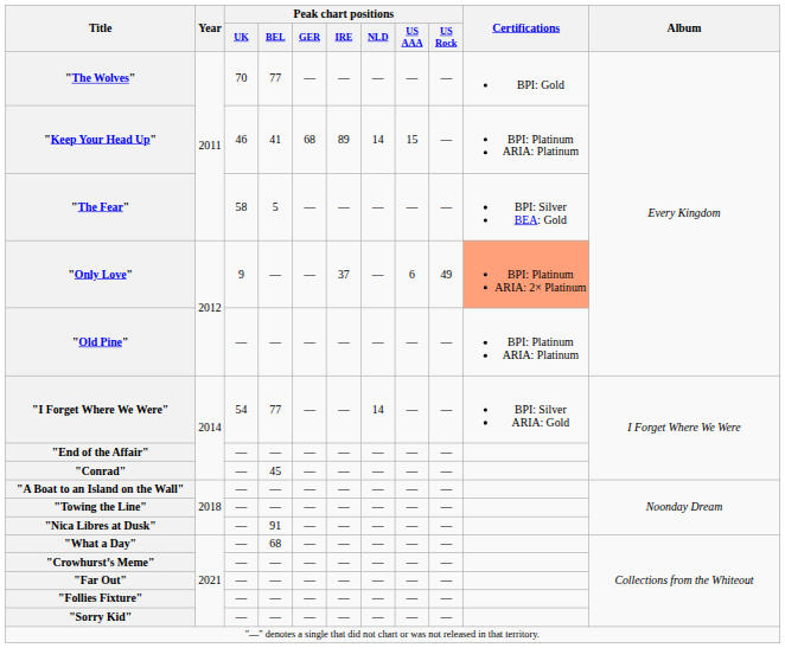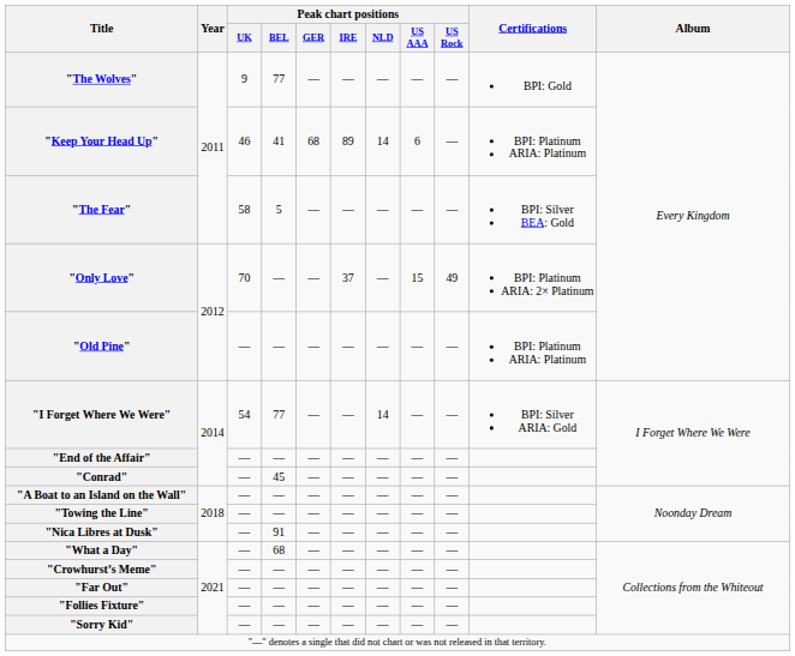 <table class="wikitable plainrowheaders" style="text-align:center;">
 <tr>
 <th scope="col" rowspan="2" style="width:16em;">Title</th>
 <th scope="col" rowspan="2">Year</th>
 <th scope="col" colspan="7">Peak chart positions</th>
 <th scope="col" rowspan="2"><a href='#'>Certifications</a></th>
 <th scope="col" rowspan="2" style="width:16em;">Album</th>
 </tr>
 <tr>
 <th scope="col" style="width:3em;font-size:85%;"><a href='#'>UK</a><br></th>
 <th scope="col" style="width:3em;font-size:85%;"><a href='#'>BEL</a><br></th>
 <th scope="col" style="width:3em;font-size:85%;"><a href='#'>GER</a><br></th>
 <th scope="col" style="width:3em;font-size:85%;"><a href='#'>IRE</a><br></th>
 <th scope="col" style="width:3em;font-size:85%;"><a href='#'>NLD</a><br></th>
 <th scope="col" style="width:3em;font-size:85%;"><a href='#'>US<br>AAA</a><br></th>
 <th scope="col" style="width:3em;font-size:85%;"><a href='#'>US Rock</a><br></th>
 </tr>
 <tr>
 <th scope="row">"<a href='#'>The Wolves</a>"</th>
 <td rowspan="3">2011</td>
-<td>70</td>
+<td>9</td>
 <td>77</td>
 <td>—</td>
 <td>—</td>
 <td>—</td>
 <td>—</td>
 <td>—</td>
 <td><br><ul><li>BPI: Gold</li></ul></td>
 <td rowspan="5"><em>Every Kingdom</em></td>
 </tr>
 <tr>
 <th scope="row">"<a href='#'>Keep Your Head Up</a>"</th>
 <td>46</td>
 <td>41</td>
 <td>68</td>
 <td>89</td>
 <td>14</td>
-<td>15</td>
+<td>6</td>
 <td>—</td>
 <td><br><ul><li>BPI: Platinum</li><li>ARIA: Platinum</li></ul></td>
 </tr>
 <tr>
 <th scope="row">"<a href='#'>The Fear</a>"</th>
 <td>58</td>
 <td>5</td>
 <td>—</td>
 <td>—</td>
 <td>—</td>
 <td>—</td>
 <td>—</td>
 <td><br><ul><li>BPI: Silver</li><li><a href='#'>BEA</a>: Gold</li></ul></td>
 </tr>
 <tr>
 <th scope="row">"<a href='#'>Only Love</a>"</th>
 <td rowspan="2">2012</td>
-<td>9</td>
+<td>70</td>
 <td>—</td>
 <td>—</td>
 <td>37</td>
 <td>—</td>
-<td>6</td>
+<td>15</td>
 <td>49</td>
-<td style="background: lightsalmon;"><br><ul><li>BPI: Platinum</li><li>ARIA: 2× Platinum</li></ul></td>
+<td><br><ul><li>BPI: Platinum</li><li>ARIA: 2× Platinum</li></ul></td>
 </tr>
 <tr>
 <th scope="row">"<a href='#'>Old Pine</a>"</th>
 <td>—</td>
 <td>—</td>
 <td>—</td>
 <td>—</td>
 <td>—</td>
 <td>—</td>
 <td>—</td>
 <td><br><ul><li>BPI: Platinum</li><li>ARIA: Platinum</li></ul></td>
 </tr>
 <tr>
 <th scope="row">"I Forget Where We Were"</th>
 <td rowspan="3">2014</td>
 <td>54</td>
 <td>77</td>
 <td>—</td>
 <td>—</td>
 <td>14</td>
 <td>—</td>
 <td>—</td>
 <td><br><ul><li>BPI: Silver</li><li>ARIA: Gold</li></ul></td>
 <td rowspan="3"><em>I Forget Where We Were</em></td>
 </tr>
 <tr>
 <th scope="row">"End of the Affair"</th>
 <td>—</td>
 <td>—</td>
 <td>—</td>
 <td>—</td>
 <td>—</td>
 <td>—</td>
 <td>—</td>
 <td></td>
 </tr>
 <tr>
 <th scope="row">"Conrad"</th>
 <td>—</td>
 <td>45</td>
 <td>—</td>
 <td>—</td>
 <td>—</td>
 <td>—</td>
 <td>—</td>
 <td></td>
 </tr>
 <tr>
 <th scope="row">"A Boat to an Island on the Wall"</th>
 <td rowspan="3">2018</td>
 <td>—</td>
 <td>—</td>
 <td>—</td>
 <td>—</td>
 <td>—</td>
 <td>—</td>
 <td>—</td>
 <td></td>
 <td rowspan="3"><em>Noonday Dream</em></td>
 </tr>
 <tr>
 <th scope="row">"Towing the Line"</th>
 <td>—</td>
 <td>—</td>
 <td>—</td>
 <td>—</td>
 <td>—</td>
 <td>—</td>
 <td>—</td>
 <td></td>
 </tr>
 <tr>
 <th scope="row">"Nica Libres at Dusk"</th>
 <td>—</td>
 <td>91</td>
 <td>—</td>
 <td>—</td>
 <td>—</td>
 <td>—</td>
 <td>—</td>
 <td></td>
 </tr>
 <tr>
 <th scope="row">"What a Day"</th>
 <td rowspan="5">2021</td>
 <td>—</td>
 <td>68</td>
 <td>—</td>
 <td>—</td>
 <td>—</td>
 <td>—</td>
 <td>—</td>
 <td></td>
 <td rowspan="5"><em>Collections from the Whiteout</em></td>
 </tr>
 <tr>
 <th scope="row">"Crowhurst’s Meme"</th>
 <td>—</td>
 <td>—</td>
 <td>—</td>
 <td>—</td>
 <td>—</td>
 <td>—</td>
 <td>—</td>
 <td></td>
 </tr>
 <tr>
 <th scope="row">"Far Out"</th>
 <td>—</td>
 <td>—</td>
 <td>—</td>
 <td>—</td>
 <td>—</td>
 <td>—</td>
 <td>—</td>
 <td></td>
 </tr>
 <tr>
 <th scope="row">"Follies Fixture"</th>
 <td>—</td>
 <td>—</td>
 <td>—</td>
 <td>—</td>
 <td>—</td>
 <td>—</td>
 <td>—</td>
 <td></td>
 </tr>
 <tr>
 <th scope="row">"Sorry Kid"</th>
 <td>—</td>
 <td>—</td>
 <td>—</td>
 <td>—</td>
 <td>—</td>
 <td>—</td>
 <td>—</td>
 <td></td>
 </tr>
 <tr>
 <td colspan="18" style="font-size:85%">"—" denotes a single that did not chart or was not released in that territory.</td>
 </tr>
 </table>
